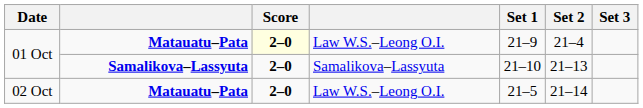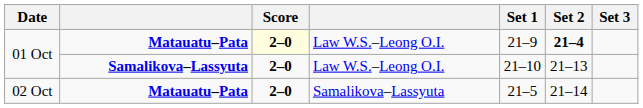 <table class="wikitable" style="text-align: center; font-size:90% ">
 <tr>
 <th width="60">Date</th>
 <th align="right" width="250"></th>
 <th width="60">Score</th>
 <th align="left" width="250"></th>
 <th width="50">Set 1</th>
 <th width="50">Set 2</th>
 <th width="50">Set 3</th>
 </tr>
 <tr>
 <td rowspan=2>01 Oct</td>
 <td align=right><strong><a href='#'>Matauatu</a>–<a href='#'>Pata</a> </strong></td>
 <td align=center style="background: lightyellow;"><strong>2–0</strong></td>
 <td align=left> <a href='#'>Law W.S.</a>–<a href='#'>Leong O.I.</a></td>
 <td>21–9</td>
-<td>21–4</td>
+<td><strong>21–4</strong></td>
 <td></td>
 </tr>
 <tr>
 <td align=right><strong><a href='#'>Samalikova</a>–<a href='#'>Lassyuta</a> </strong></td>
 <td align=center><strong>2–0</strong></td>
-<td align=left> <a href='#'>Samalikova</a>–<a href='#'>Lassyuta</a></td>
+<td align=left> <a href='#'>Law W.S.</a>–<a href='#'>Leong O.I.</a></td>
 <td>21–10</td>
 <td>21–13</td>
 <td></td>
 </tr>
 <tr>
 <td>02 Oct</td>
 <td align=right><strong><a href='#'>Matauatu</a>–<a href='#'>Pata</a> </strong></td>
 <td align=center><strong>2–0</strong></td>
-<td align=left> <a href='#'>Law W.S.</a>–<a href='#'>Leong O.I.</a></td>
+<td align=left> <a href='#'>Samalikova</a>–<a href='#'>Lassyuta</a></td>
 <td>21–5</td>
 <td>21–14</td>
 <td></td>
 </tr>
 </table>
